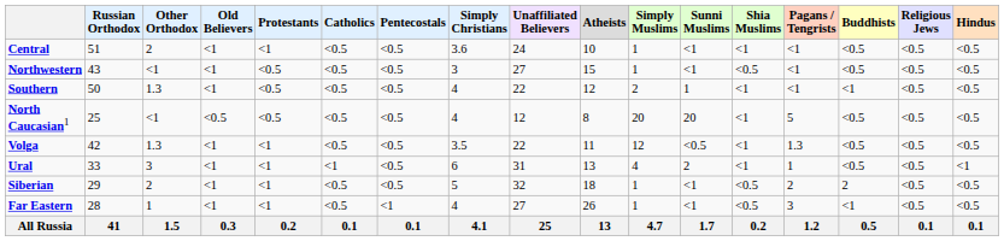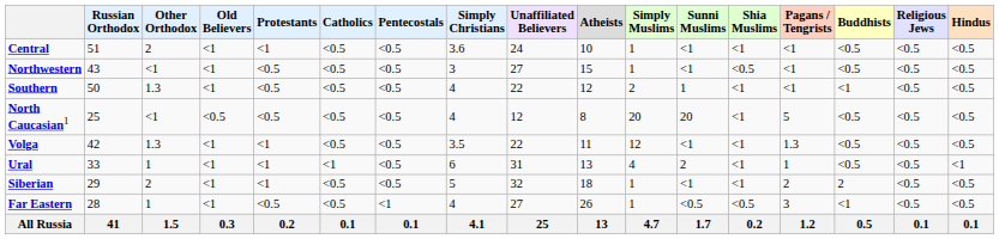 <table class="wikitable">
 <tr>
 <th></th>
 <th style="background:#E0F0FF;">Russian Orthodox</th>
 <th style="background:#E0F0FF;">Other Orthodox</th>
 <th style="background:#E0F0FF;">Old Believers</th>
 <th style="background:#E0F0FF;">Protestants</th>
 <th style="background:#E0F0FF;">Catholics</th>
 <th style="background:#E0F0FF;">Pentecostals</th>
 <th style="background:#E0F0FF;">Simply Christians</th>
 <th style="background:#F0E0FF;">Unaffiliated Believers</th>
 <th style="background:#DCDCDC;">Atheists</th>
 <th style="background:#E0FFD0;">Simply Muslims</th>
 <th style="background:#E0FFD0;">Sunni Muslims</th>
 <th style="background:#E0FFD0;">Shia Muslims</th>
 <th style="background:#FFD0C0;">Pagans / Tengrists</th>
 <th style="background:#FFFFC0;">Buddhists</th>
 <th style="background:#E0E0FF;">Religious Jews</th>
 <th style="background:#FFE0C0;">Hindus</th>
 </tr>
 <tr>
 <td><strong><a href='#'>Central</a></strong></td>
 <td>51</td>
 <td>2</td>
 <td><1</td>
 <td><1</td>
 <td><0.5</td>
 <td><0.5</td>
 <td>3.6</td>
 <td>24</td>
 <td>10</td>
 <td>1</td>
 <td><1</td>
 <td><1</td>
 <td><1</td>
 <td><0.5</td>
 <td><0.5</td>
 <td><0.5</td>
 </tr>
 <tr>
 <td><strong><a href='#'>Northwestern</a></strong></td>
 <td>43</td>
 <td><1</td>
 <td><1</td>
 <td><0.5</td>
 <td><0.5</td>
 <td><0.5</td>
 <td>3</td>
 <td>27</td>
 <td>15</td>
 <td>1</td>
 <td><1</td>
 <td><0.5</td>
 <td><1</td>
 <td><0.5</td>
 <td><0.5</td>
 <td><0.5</td>
 </tr>
 <tr>
 <td><strong><a href='#'>Southern</a></strong></td>
 <td>50</td>
 <td>1.3</td>
 <td><1</td>
 <td><0.5</td>
 <td><0.5</td>
 <td><0.5</td>
 <td>4</td>
 <td>22</td>
 <td>12</td>
 <td>2</td>
 <td>1</td>
 <td><1</td>
 <td><1</td>
 <td><1</td>
 <td><0.5</td>
 <td><0.5</td>
 </tr>
 <tr>
 <td><strong><a href='#'>North Caucasian</a></strong><sup>1</sup></td>
 <td>25</td>
 <td><1</td>
 <td><0.5</td>
 <td><0.5</td>
 <td><0.5</td>
 <td><0.5</td>
 <td>4</td>
 <td>12</td>
 <td>8</td>
 <td>20</td>
 <td>20</td>
 <td><1</td>
 <td>5</td>
 <td><0.5</td>
 <td><0.5</td>
 <td><0.5</td>
 </tr>
 <tr>
 <td><strong><a href='#'>Volga</a></strong></td>
 <td>42</td>
 <td>1.3</td>
 <td><1</td>
 <td><1</td>
 <td><0.5</td>
 <td><0.5</td>
 <td>3.5</td>
 <td>22</td>
 <td>11</td>
 <td>12</td>
-<td><0.5</td>
+<td><1</td>
 <td><1</td>
 <td>1.3</td>
 <td><0.5</td>
 <td><0.5</td>
 <td><0.5</td>
 </tr>
 <tr>
 <td><strong><a href='#'>Ural</a></strong></td>
 <td>33</td>
-<td>3</td>
+<td>1</td>
 <td><1</td>
 <td><1</td>
 <td><1</td>
 <td><0.5</td>
 <td>6</td>
 <td>31</td>
 <td>13</td>
 <td>4</td>
 <td>2</td>
 <td><1</td>
 <td>1</td>
 <td><0.5</td>
 <td><0.5</td>
 <td><1</td>
 </tr>
 <tr>
 <td><strong><a href='#'>Siberian</a></strong></td>
 <td>29</td>
 <td>2</td>
 <td><1</td>
 <td><1</td>
 <td><0.5</td>
 <td><0.5</td>
 <td>5</td>
 <td>32</td>
 <td>18</td>
 <td>1</td>
 <td><1</td>
-<td><0.5</td>
+<td><1</td>
 <td>2</td>
 <td>2</td>
 <td><0.5</td>
 <td><0.5</td>
 </tr>
 <tr>
 <td><strong><a href='#'>Far Eastern</a></strong></td>
 <td>28</td>
 <td>1</td>
 <td><1</td>
-<td><1</td>
+<td><0.5</td>
 <td><0.5</td>
 <td><1</td>
 <td>4</td>
 <td>27</td>
 <td>26</td>
 <td>1</td>
-<td><1</td>
+<td><0.5</td>
 <td><0.5</td>
 <td>3</td>
 <td><1</td>
 <td><0.5</td>
 <td><0.5</td>
 </tr>
 <tr>
 <th>All Russia</th>
 <th>41</th>
 <th>1.5</th>
 <th>0.3</th>
 <th>0.2</th>
 <th>0.1</th>
 <th>0.1</th>
 <th>4.1</th>
 <th>25</th>
 <th>13</th>
 <th>4.7</th>
 <th>1.7</th>
 <th>0.2</th>
 <th>1.2</th>
 <th>0.5</th>
 <th>0.1</th>
 <th>0.1</th>
 </tr>
 </table>
